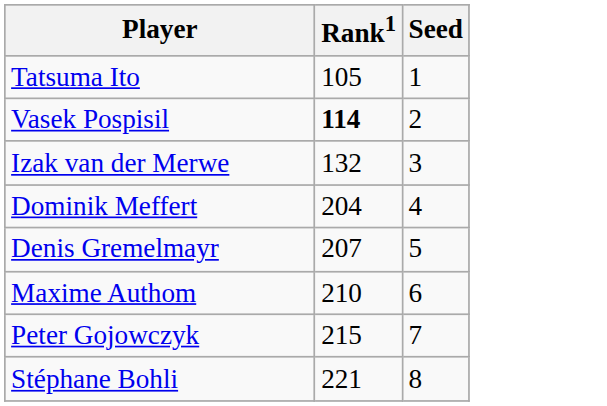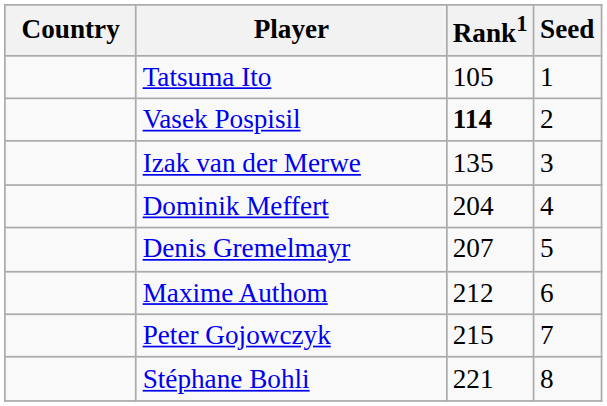 <table class="sortable wikitable">
 <tr>
+<th style="width:70px;">Country</th>
 <th style="width:175px;">Player</th>
 <th>Rank<sup>1</sup></th>
 <th>Seed</th>
 </tr>
 <tr>
+<td></td>
 <td><a href='#'>Tatsuma Ito</a></td>
 <td>105</td>
 <td>1</td>
 </tr>
 <tr>
+<td></td>
 <td><a href='#'>Vasek Pospisil</a></td>
 <td><strong>114</strong></td>
 <td>2</td>
 </tr>
 <tr>
+<td></td>
 <td><a href='#'>Izak van der Merwe</a></td>
-<td>132</td>
+<td>135</td>
 <td>3</td>
 </tr>
 <tr>
+<td></td>
 <td><a href='#'>Dominik Meffert</a></td>
 <td>204</td>
 <td>4</td>
 </tr>
 <tr>
+<td></td>
 <td><a href='#'>Denis Gremelmayr</a></td>
 <td>207</td>
 <td>5</td>
 </tr>
 <tr>
+<td></td>
 <td><a href='#'>Maxime Authom</a></td>
-<td>210</td>
+<td>212</td>
 <td>6</td>
 </tr>
 <tr>
+<td></td>
 <td><a href='#'>Peter Gojowczyk</a></td>
 <td>215</td>
 <td>7</td>
 </tr>
 <tr>
+<td></td>
 <td><a href='#'>Stéphane Bohli</a></td>
 <td>221</td>
 <td>8</td>
 </tr>
 </table>
